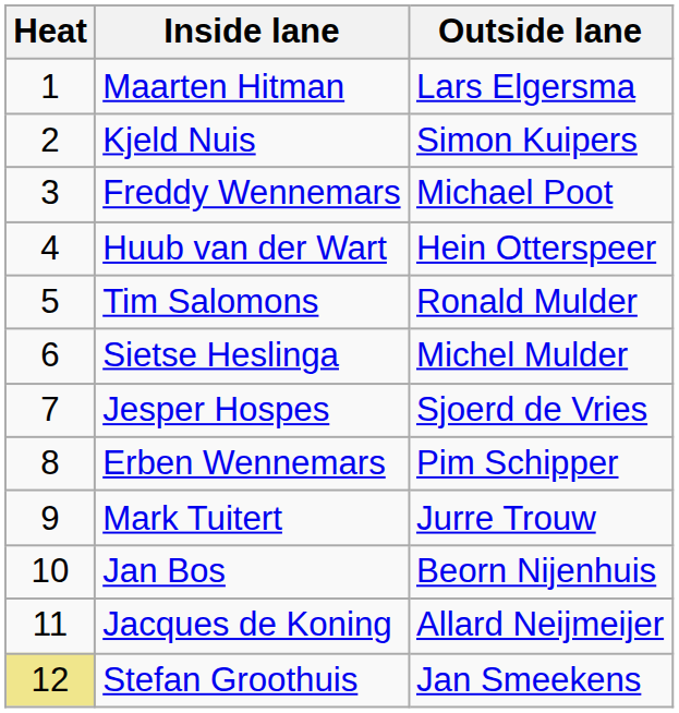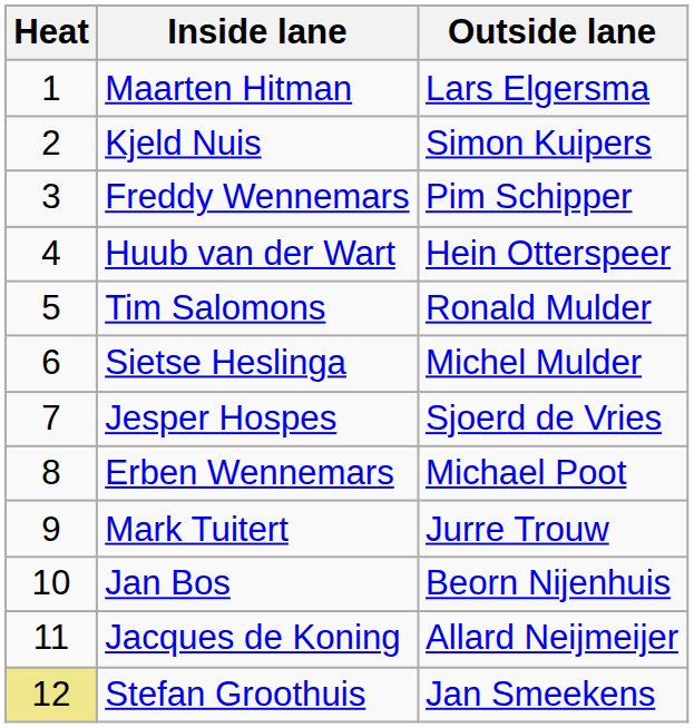 <table class="wikitable">
 <tr>
 <th>Heat</th>
 <th>Inside lane</th>
 <th>Outside lane</th>
 </tr>
 <tr>
 <td align=center>1</td>
 <td><a href='#'>Maarten Hitman</a></td>
 <td><a href='#'>Lars Elgersma</a></td>
 </tr>
 <tr>
 <td align=center>2</td>
 <td><a href='#'>Kjeld Nuis</a></td>
 <td><a href='#'>Simon Kuipers</a></td>
 </tr>
 <tr>
 <td align=center>3</td>
 <td><a href='#'>Freddy Wennemars</a></td>
-<td><a href='#'>Michael Poot</a></td>
+<td><a href='#'>Pim Schipper</a></td>
 </tr>
 <tr>
 <td align=center>4</td>
 <td><a href='#'>Huub van der Wart</a></td>
 <td><a href='#'>Hein Otterspeer</a></td>
 </tr>
 <tr>
 <td align=center>5</td>
 <td><a href='#'>Tim Salomons</a></td>
 <td><a href='#'>Ronald Mulder</a></td>
 </tr>
 <tr>
 <td align=center>6</td>
 <td><a href='#'>Sietse Heslinga</a></td>
 <td><a href='#'>Michel Mulder</a></td>
 </tr>
 <tr>
 <td align=center>7</td>
 <td><a href='#'>Jesper Hospes</a></td>
 <td><a href='#'>Sjoerd de Vries</a></td>
 </tr>
 <tr>
 <td align=center>8</td>
 <td><a href='#'>Erben Wennemars</a></td>
-<td><a href='#'>Pim Schipper</a></td>
+<td><a href='#'>Michael Poot</a></td>
 </tr>
 <tr>
 <td align=center>9</td>
 <td><a href='#'>Mark Tuitert</a></td>
 <td><a href='#'>Jurre Trouw</a></td>
 </tr>
 <tr>
 <td align=center>10</td>
 <td><a href='#'>Jan Bos</a></td>
 <td><a href='#'>Beorn Nijenhuis</a></td>
 </tr>
 <tr>
 <td align=center>11</td>
 <td><a href='#'>Jacques de Koning</a></td>
 <td><a href='#'>Allard Neijmeijer</a></td>
 </tr>
 <tr>
 <td align=center style="background: khaki;">12</td>
 <td><a href='#'>Stefan Groothuis</a></td>
 <td><a href='#'>Jan Smeekens</a></td>
 </tr>
 </table>
